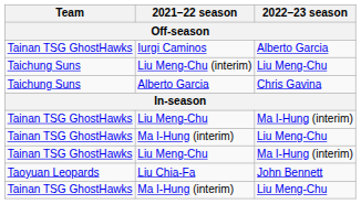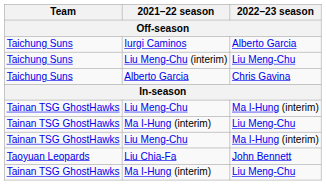 <table class="wikitable">
 <tr>
 <th>Team</th>
 <th>2021–22 season</th>
 <th>2022–23 season</th>
 </tr>
 <tr>
 <th colspan="3">Off-season</th>
 </tr>
 <tr>
-<td><a href='#'>Tainan TSG GhostHawks</a></td>
+<td><a href='#'>Taichung Suns</a></td>
 <td><a href='#'>Iurgi Caminos</a></td>
 <td><a href='#'>Alberto Garcia</a></td>
 </tr>
 <tr>
 <td><a href='#'>Taichung Suns</a></td>
 <td><a href='#'>Liu Meng-Chu</a> (interim)</td>
 <td><a href='#'>Liu Meng-Chu</a></td>
 </tr>
 <tr>
 <td><a href='#'>Taichung Suns</a></td>
 <td><a href='#'>Alberto Garcia</a></td>
 <td><a href='#'>Chris Gavina</a></td>
 </tr>
 <tr>
 <th colspan="3">In-season</th>
 </tr>
 <tr>
 <td><a href='#'>Tainan TSG GhostHawks</a></td>
 <td><a href='#'>Liu Meng-Chu</a></td>
 <td><a href='#'>Ma I-Hung</a> (interim)</td>
 </tr>
 <tr>
 <td><a href='#'>Tainan TSG GhostHawks</a></td>
 <td><a href='#'>Ma I-Hung</a> (interim)</td>
 <td><a href='#'>Liu Meng-Chu</a></td>
 </tr>
 <tr>
 <td><a href='#'>Tainan TSG GhostHawks</a></td>
 <td><a href='#'>Liu Meng-Chu</a></td>
 <td><a href='#'>Ma I-Hung</a> (interim)</td>
 </tr>
 <tr>
 <td><a href='#'>Taoyuan Leopards</a></td>
 <td><a href='#'>Liu Chia-Fa</a></td>
 <td><a href='#'>John Bennett</a></td>
 </tr>
 <tr>
 <td><a href='#'>Tainan TSG GhostHawks</a></td>
 <td><a href='#'>Ma I-Hung</a> (interim)</td>
 <td><a href='#'>Liu Meng-Chu</a></td>
 </tr>
 </table>
